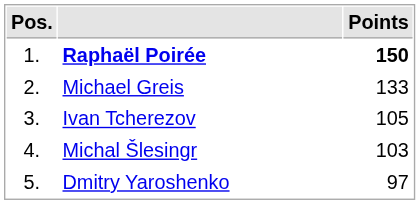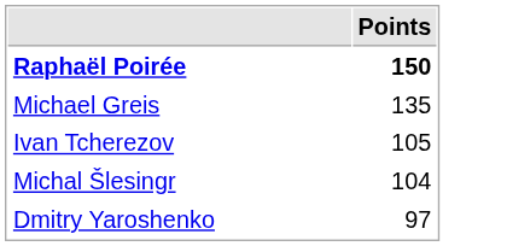 <table cellspacing="1" cellpadding="3" style="border:1px solid #AAAAAA;font-size:90%">
 <tr bgcolor="#E4E4E4">
-<th style="border-bottom:1px solid #AAAAAA" width=10>Pos.</th>
 <th style="border-bottom:1px solid #AAAAAA" width=200></th>
 <th style="border-bottom:1px solid #AAAAAA" width=20>Points</th>
 </tr>
 <tr>
-<td align="center">1.</td>
 <td> <strong><a href='#'>Raphaël Poirée</a></strong></td>
 <td align="right"><strong>150</strong></td>
 </tr>
 <tr>
-<td align="center">2.</td>
 <td> <a href='#'>Michael Greis</a></td>
-<td align="right">133</td>
+<td align="right">135</td>
 </tr>
 <tr>
-<td align="center">3.</td>
 <td> <a href='#'>Ivan Tcherezov</a></td>
 <td align="right">105</td>
 </tr>
 <tr>
-<td align="center">4.</td>
 <td> <a href='#'>Michal Šlesingr</a></td>
-<td align="right">103</td>
+<td align="right">104</td>
 </tr>
 <tr>
-<td align="center">5.</td>
 <td> <a href='#'>Dmitry Yaroshenko</a></td>
 <td align="right">97</td>
 </tr>
 </table>
